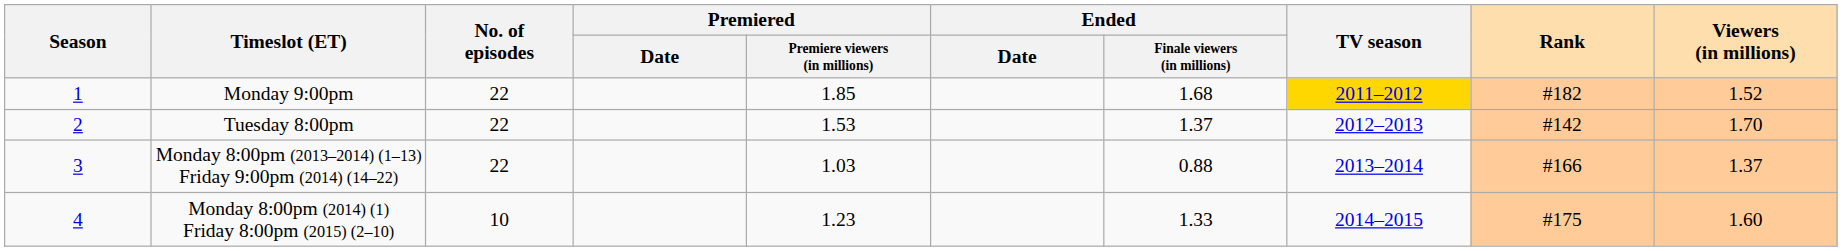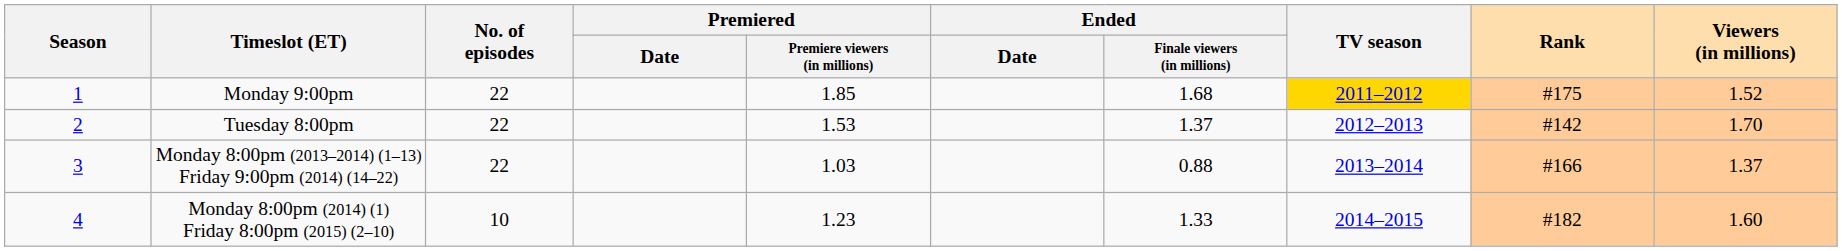 <table class="wikitable plainrowheaders" style="text-align:center;">
 <tr>
 <th scope="col" style="width:8%;" rowspan="2">Season</th>
 <th scope="col" style="width:15%;" rowspan="2">Timeslot (ET)</th>
 <th scope="col" style="width:8%;" rowspan="2">No. of<br>episodes</th>
 <th scope="col" colspan=2>Premiered</th>
 <th scope="col" colspan=2>Ended</th>
 <th scope="col" style="width:10%;" rowspan="2">TV season</th>
 <th scope="col" style="width:10%; background:#ffdead;" rowspan="2">Rank</th>
 <th scope="col" style="width:10%; background:#ffdead;" rowspan="2">Viewers<br>(in millions)</th>
 </tr>
 <tr>
 <th scope="col">Date</th>
 <th scope="col" span style="width:10%; font-size:smaller; line-height:100%;"><small>Premiere viewers<br>(in millions)</small></th>
 <th scope="col">Date</th>
 <th scope="col" span style="width:10%; font-size:smaller; line-height:100%;"><small>Finale viewers<br>(in millions)</small></th>
 </tr>
 <tr>
 <td scope="row"><a href='#'>1</a></td>
 <td align=center>Monday 9:00pm</td>
 <td>22</td>
 <td></td>
 <td>1.85</td>
 <td></td>
 <td>1.68</td>
 <td style="background: gold;"><a href='#'>2011–2012</a></td>
-<td style="background:#fc9;">#182</td>
+<td style="background:#fc9;">#175</td>
 <td style="background:#fc9;">1.52</td>
 </tr>
 <tr>
 <td scope="row"><a href='#'>2</a></td>
 <td align=center>Tuesday 8:00pm</td>
 <td>22</td>
 <td></td>
 <td>1.53</td>
 <td></td>
 <td>1.37</td>
 <td><a href='#'>2012–2013</a></td>
 <td style="background:#fc9;">#142</td>
 <td style="background:#fc9;">1.70</td>
 </tr>
 <tr>
 <td scope="row"><a href='#'>3</a></td>
 <td>Monday 8:00pm <small>(2013–2014) (1–13)</small><br>Friday 9:00pm <small>(2014) (14–22)</small></td>
 <td>22</td>
 <td></td>
 <td>1.03</td>
 <td></td>
 <td>0.88</td>
 <td><a href='#'>2013–2014</a></td>
 <td style="background:#fc9;">#166</td>
 <td style="background:#fc9;">1.37</td>
 </tr>
 <tr>
 <td scope="row"><a href='#'>4</a></td>
 <td>Monday 8:00pm <small>(2014) (1)</small><br>Friday 8:00pm <small>(2015) (2–10)</small></td>
 <td>10</td>
 <td></td>
 <td>1.23</td>
 <td></td>
 <td>1.33</td>
 <td><a href='#'>2014–2015</a></td>
-<td style="background:#fc9;">#175</td>
+<td style="background:#fc9;">#182</td>
 <td style="background:#fc9;">1.60</td>
 </tr>
 </table>
